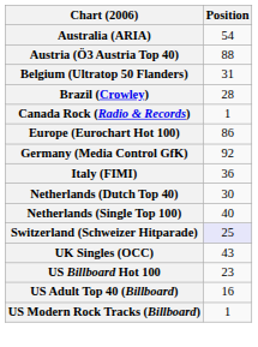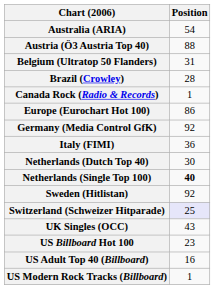 <table class="wikitable sortable plainrowheaders" style="text-align:center">
 <tr>
 <th>Chart (2006)</th>
 <th>Position</th>
 </tr>
 <tr>
 <th scope="row">Australia (ARIA)</th>
 <td>54</td>
 </tr>
 <tr>
 <th scope="row">Austria (Ö3 Austria Top 40)</th>
 <td>88</td>
 </tr>
 <tr>
 <th scope="row">Belgium (Ultratop 50 Flanders)</th>
 <td>31</td>
 </tr>
 <tr>
 <th scope="row">Brazil (<a href='#'>Crowley</a>)</th>
 <td>28</td>
 </tr>
 <tr>
 <th scope="row">Canada Rock (<em><a href='#'>Radio & Records</a></em>)</th>
 <td>1</td>
 </tr>
 <tr>
 <th scope="row">Europe (Eurochart Hot 100)</th>
 <td>86</td>
 </tr>
 <tr>
 <th scope="row">Germany (Media Control GfK)</th>
 <td>92</td>
 </tr>
 <tr>
 <th scope="row">Italy (FIMI)</th>
 <td>36</td>
 </tr>
 <tr>
 <th scope="row">Netherlands (Dutch Top 40)</th>
 <td>30</td>
 </tr>
 <tr>
 <th scope="row">Netherlands (Single Top 100)</th>
-<td>40</td>
+<td><strong>40</strong></td>
+</tr>
+<tr>
+<th scope="row">Sweden (Hitlistan)</th>
+<td>92</td>
 </tr>
 <tr>
 <th scope="row">Switzerland (Schweizer Hitparade)</th>
 <td style="background: lavender;">25</td>
 </tr>
 <tr>
 <th scope="row">UK Singles (OCC)</th>
 <td>43</td>
 </tr>
 <tr>
 <th scope="row">US <em>Billboard</em> Hot 100</th>
 <td>23</td>
 </tr>
 <tr>
 <th scope="row">US Adult Top 40 (<em>Billboard</em>)</th>
 <td>16</td>
 </tr>
 <tr>
 <th scope="row">US Modern Rock Tracks (<em>Billboard</em>)</th>
 <td>1</td>
 </tr>
 </table>
